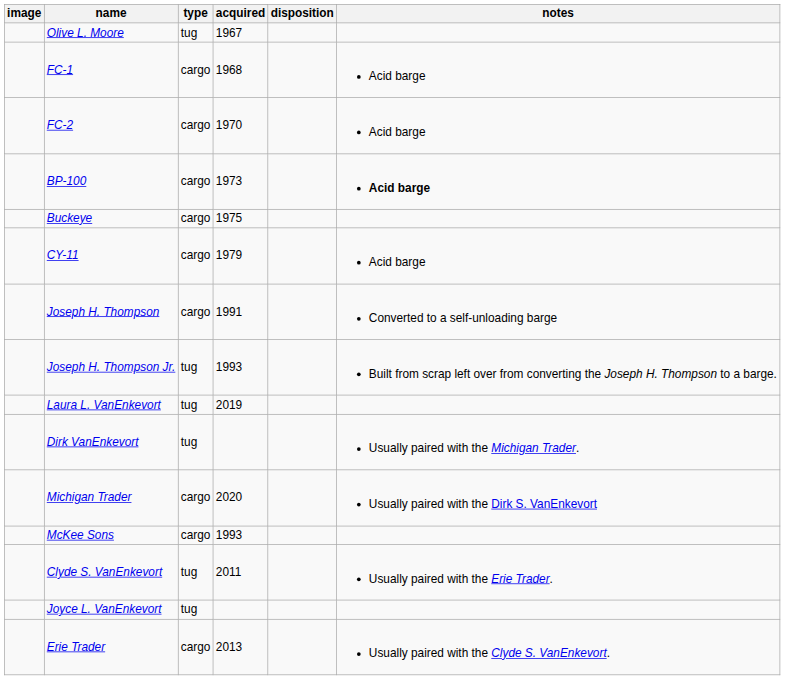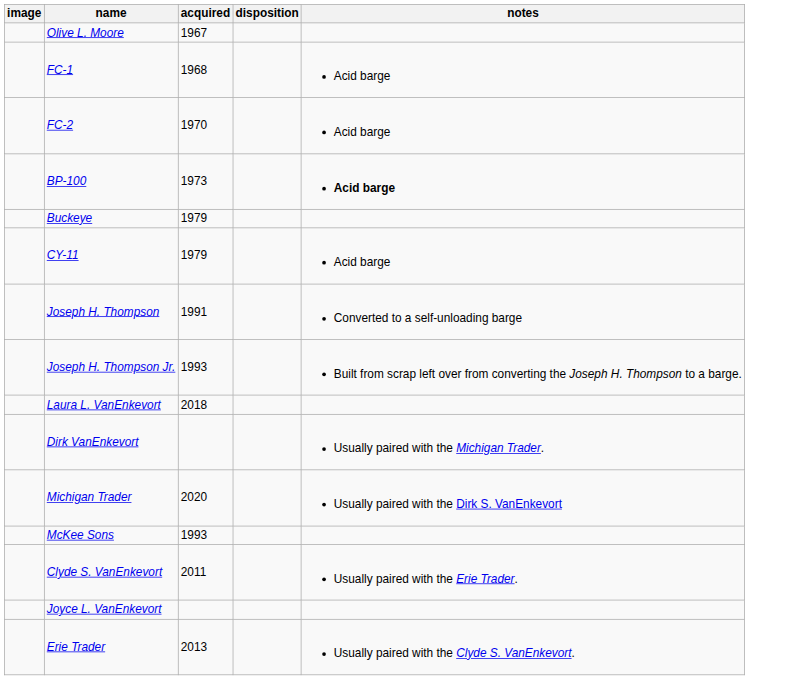 <table class="wikitable sortable">
 <tr>
 <th>image</th>
 <th>name</th>
-<th>type</th>
 <th>acquired</th>
 <th>disposition</th>
 <th>notes</th>
 </tr>
 <tr>
 <td></td>
 <td><em><a href='#'>Olive L. Moore</a></em></td>
-<td>tug</td>
 <td>1967</td>
 <td></td>
 <td></td>
 </tr>
 <tr>
 <td></td>
 <td><em> <a href='#'>FC-1</a> </em></td>
-<td>cargo</td>
 <td>1968</td>
 <td></td>
 <td><br><ul><li>Acid barge</li></ul></td>
 </tr>
 <tr>
 <td></td>
 <td><em> <a href='#'>FC-2</a></em></td>
-<td>cargo</td>
 <td>1970</td>
 <td></td>
 <td><br><ul><li>Acid barge</li></ul></td>
 </tr>
 <tr>
 <td></td>
 <td><em> <a href='#'>BP-100</a> </em></td>
-<td>cargo</td>
 <td>1973</td>
 <td></td>
 <td><strong><br><ul><li>Acid barge</li></ul></strong></td>
 </tr>
 <tr>
 <td></td>
 <td><em><a href='#'>Buckeye</a></em></td>
-<td>cargo</td>
-<td>1975</td>
+<td>1979</td>
 <td></td>
 <td></td>
 </tr>
 <tr>
 <td></td>
 <td><em> <a href='#'>CY-11</a> </em></td>
-<td>cargo</td>
 <td>1979</td>
 <td></td>
 <td><br><ul><li>Acid barge</li></ul></td>
 </tr>
 <tr>
 <td></td>
 <td><a href='#'><em>Joseph H. Thompson</em></a></td>
-<td>cargo</td>
 <td>1991</td>
 <td></td>
 <td><br><ul><li>Converted to a self-unloading barge</li></ul></td>
 </tr>
 <tr>
 <td></td>
 <td><em><a href='#'>Joseph H. Thompson Jr.</a></em></td>
-<td>tug</td>
 <td>1993</td>
 <td></td>
 <td><br><ul><li>Built from scrap left over from converting the <em>Joseph H. Thompson</em> to a barge.</li></ul></td>
 </tr>
 <tr>
 <td></td>
 <td><em><a href='#'>Laura L. VanEnkevort</a></em></td>
-<td>tug</td>
-<td>2019</td>
+<td>2018</td>
 <td></td>
 <td></td>
 </tr>
 <tr>
 <td></td>
 <td><em><a href='#'>Dirk VanEnkevort</a></em></td>
-<td>tug</td>
 <td></td>
 <td></td>
 <td><br><ul><li>Usually paired with the <em><a href='#'>Michigan Trader</a></em>.</li></ul></td>
 </tr>
 <tr>
 <td></td>
 <td><em><a href='#'>Michigan Trader</a></em></td>
-<td>cargo</td>
 <td>2020</td>
 <td></td>
 <td><br><ul><li>Usually paired with the <a href='#'>Dirk S. VanEnkevort</a></li></ul></td>
 </tr>
 <tr>
 <td></td>
 <td><em><a href='#'>McKee Sons</a></em></td>
-<td>cargo</td>
 <td>1993</td>
 <td></td>
 <td></td>
 </tr>
 <tr>
 <td></td>
 <td><em><a href='#'>Clyde S. VanEnkevort</a></em></td>
-<td>tug</td>
 <td>2011</td>
 <td></td>
 <td><br><ul><li>Usually paired with the <em><a href='#'>Erie Trader</a></em>.</li></ul></td>
 </tr>
 <tr>
 <td></td>
 <td><em><a href='#'>Joyce L. VanEnkevort</a></em></td>
-<td>tug</td>
 <td></td>
 <td></td>
 <td></td>
 </tr>
 <tr>
 <td></td>
 <td><em><a href='#'>Erie Trader</a></em></td>
-<td>cargo</td>
 <td>2013</td>
 <td></td>
 <td><br><ul><li>Usually paired with the <em><a href='#'>Clyde S. VanEnkevort</a></em>.</li></ul></td>
 </tr>
 </table>
